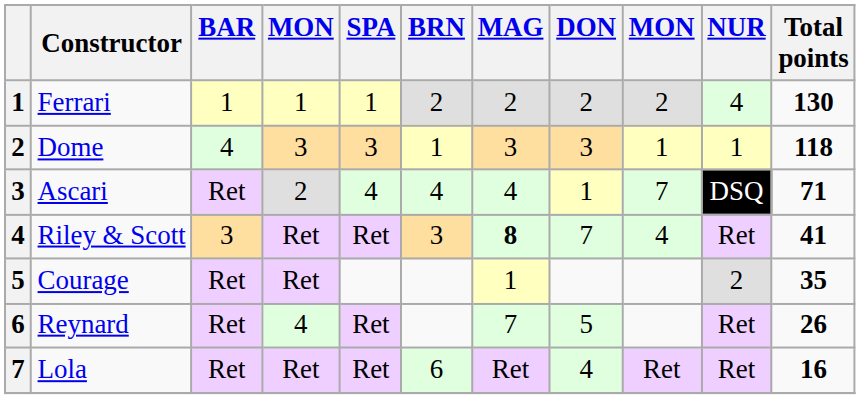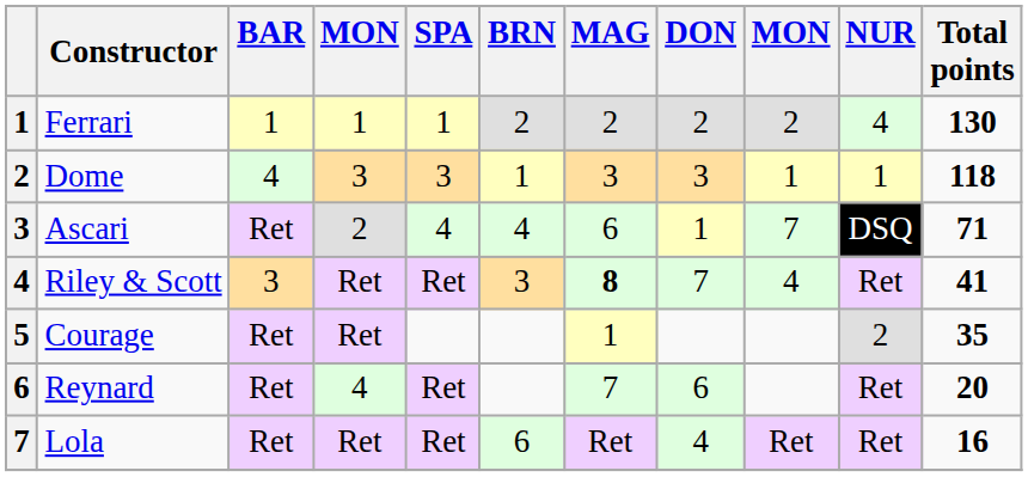 <table class="wikitable" style="font-size: 85%; text-align:center;">
 <tr valign="top">
 <th valign=middle></th>
 <th valign=middle>Constructor</th>
 <th><a href='#'>BAR</a><br></th>
 <th><a href='#'>MON</a><br></th>
 <th><a href='#'>SPA</a><br></th>
 <th><a href='#'>BRN</a><br></th>
 <th><a href='#'>MAG</a><br></th>
 <th><a href='#'>DON</a><br></th>
 <th><a href='#'>MON</a><br></th>
 <th><a href='#'>NUR</a><br></th>
 <th valign=middle>Total<br>points</th>
 </tr>
 <tr>
 <th>1</th>
 <td align=left> <a href='#'>Ferrari</a></td>
 <td style="background:#FFFFBF;">1</td>
 <td style="background:#FFFFBF;">1</td>
 <td style="background:#FFFFBF;">1</td>
 <td style="background:#DFDFDF;">2</td>
 <td style="background:#DFDFDF;">2</td>
 <td style="background:#DFDFDF;">2</td>
 <td style="background:#DFDFDF;">2</td>
 <td style="background:#DFFFDF;">4</td>
 <td><strong>130</strong></td>
 </tr>
 <tr>
 <th>2</th>
 <td align=left> <a href='#'>Dome</a></td>
 <td style="background:#DFFFDF;">4</td>
 <td style="background:#FFDF9F;">3</td>
 <td style="background:#FFDF9F;">3</td>
 <td style="background:#FFFFBF;">1</td>
 <td style="background:#FFDF9F;">3</td>
 <td style="background:#FFDF9F;">3</td>
 <td style="background:#FFFFBF;">1</td>
 <td style="background:#FFFFBF;">1</td>
 <td><strong>118</strong></td>
 </tr>
 <tr>
 <th>3</th>
 <td align=left> <a href='#'>Ascari</a></td>
 <td style="background:#EFCFFF;">Ret</td>
 <td style="background:#DFDFDF;">2</td>
 <td style="background:#DFFFDF;">4</td>
 <td style="background:#DFFFDF;">4</td>
-<td style="background:#DFFFDF;">4</td>
+<td style="background:#DFFFDF;">6</td>
 <td style="background:#FFFFBF;">1</td>
 <td style="background:#DFFFDF;">7</td>
 <td style="background-color:#000000; color:white">DSQ</td>
 <td><strong>71</strong></td>
 </tr>
 <tr>
 <th>4</th>
 <td align=left> <a href='#'>Riley & Scott</a></td>
 <td style="background:#FFDF9F;">3</td>
 <td style="background:#EFCFFF;">Ret</td>
 <td style="background:#EFCFFF;">Ret</td>
 <td style="background:#FFDF9F;">3</td>
 <td style="background:#DFFFDF;"><strong>8</strong></td>
 <td style="background:#DFFFDF;">7</td>
 <td style="background:#DFFFDF;">4</td>
 <td style="background:#EFCFFF;">Ret</td>
 <td><strong>41</strong></td>
 </tr>
 <tr>
 <th>5</th>
 <td align=left> <a href='#'>Courage</a></td>
 <td style="background:#EFCFFF;">Ret</td>
 <td style="background:#EFCFFF;">Ret</td>
 <td></td>
 <td></td>
 <td style="background:#FFFFBF;">1</td>
 <td></td>
 <td></td>
 <td style="background:#DFDFDF;">2</td>
 <td><strong>35</strong></td>
 </tr>
 <tr>
 <th>6</th>
 <td align=left> <a href='#'>Reynard</a></td>
 <td style="background:#EFCFFF;">Ret</td>
 <td style="background:#DFFFDF;">4</td>
 <td style="background:#EFCFFF;">Ret</td>
 <td></td>
 <td style="background:#DFFFDF;">7</td>
-<td style="background:#DFFFDF;">5</td>
+<td style="background:#DFFFDF;">6</td>
 <td></td>
 <td style="background:#EFCFFF;">Ret</td>
-<td><strong>26</strong></td>
+<td><strong>20</strong></td>
 </tr>
 <tr>
 <th>7</th>
 <td align=left> <a href='#'>Lola</a></td>
 <td style="background:#EFCFFF;">Ret</td>
 <td style="background:#EFCFFF;">Ret</td>
 <td style="background:#EFCFFF;">Ret</td>
 <td style="background:#DFFFDF;">6</td>
 <td style="background:#EFCFFF;">Ret</td>
 <td style="background:#DFFFDF;">4</td>
 <td style="background:#EFCFFF;">Ret</td>
 <td style="background:#EFCFFF;">Ret</td>
 <td><strong>16</strong></td>
 </tr>
 <tr>
 </tr>
 </table>
